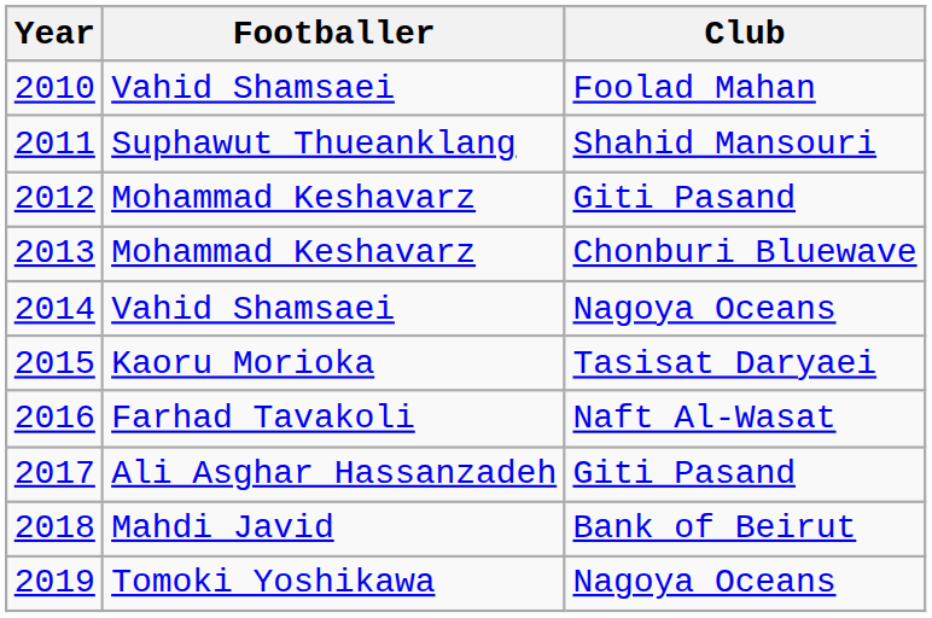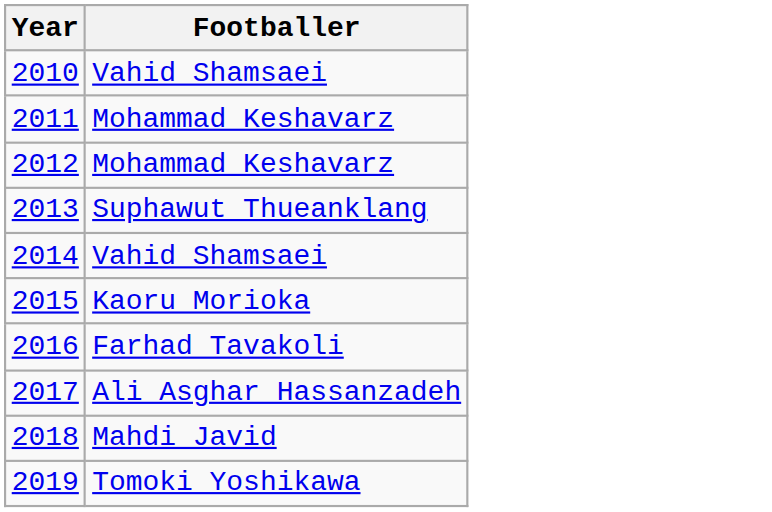 <table class="wikitable">
 <tr>
 <th>Year</th>
 <th>Footballer</th>
-<th>Club</th>
 </tr>
 <tr>
 <td align=center><a href='#'>2010</a></td>
 <td> <a href='#'>Vahid Shamsaei</a></td>
-<td> <a href='#'>Foolad Mahan</a></td>
 </tr>
 <tr>
 <td align=center><a href='#'>2011</a></td>
-<td> <a href='#'>Suphawut Thueanklang</a></td>
-<td> <a href='#'>Shahid Mansouri</a></td>
+<td> <a href='#'>Mohammad Keshavarz</a></td>
 </tr>
 <tr>
 <td align=center><a href='#'>2012</a></td>
 <td> <a href='#'>Mohammad Keshavarz</a></td>
-<td> <a href='#'>Giti Pasand</a></td>
 </tr>
 <tr>
 <td align=center><a href='#'>2013</a></td>
-<td> <a href='#'>Mohammad Keshavarz</a></td>
-<td> <a href='#'>Chonburi Bluewave</a></td>
+<td> <a href='#'>Suphawut Thueanklang</a></td>
 </tr>
 <tr>
 <td align=center><a href='#'>2014</a></td>
 <td> <a href='#'>Vahid Shamsaei</a></td>
-<td> <a href='#'>Nagoya Oceans</a></td>
 </tr>
 <tr>
 <td align=center><a href='#'>2015</a></td>
 <td> <a href='#'>Kaoru Morioka</a></td>
-<td> <a href='#'>Tasisat Daryaei</a></td>
 </tr>
 <tr>
 <td align=center><a href='#'>2016</a></td>
 <td> <a href='#'>Farhad Tavakoli</a></td>
-<td> <a href='#'>Naft Al-Wasat</a></td>
 </tr>
 <tr>
 <td align=center><a href='#'>2017</a></td>
 <td> <a href='#'>Ali Asghar Hassanzadeh</a></td>
-<td> <a href='#'>Giti Pasand</a></td>
 </tr>
 <tr>
 <td align=center><a href='#'>2018</a></td>
 <td> <a href='#'>Mahdi Javid</a></td>
-<td> <a href='#'>Bank of Beirut</a></td>
 </tr>
 <tr>
 <td align=center><a href='#'>2019</a></td>
 <td> <a href='#'>Tomoki Yoshikawa</a></td>
-<td> <a href='#'>Nagoya Oceans</a></td>
 </tr>
 </table>
